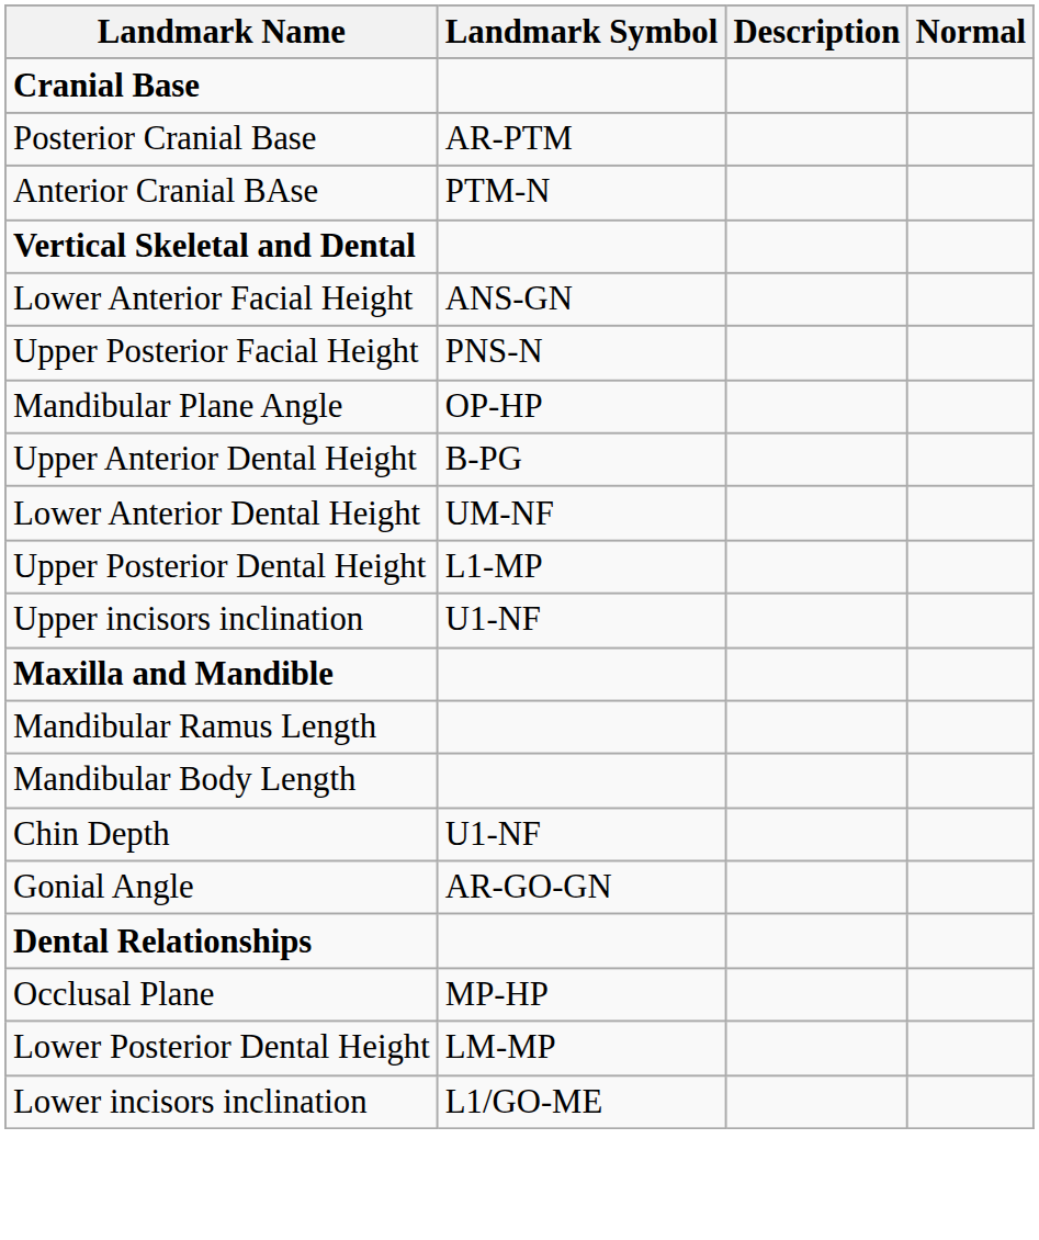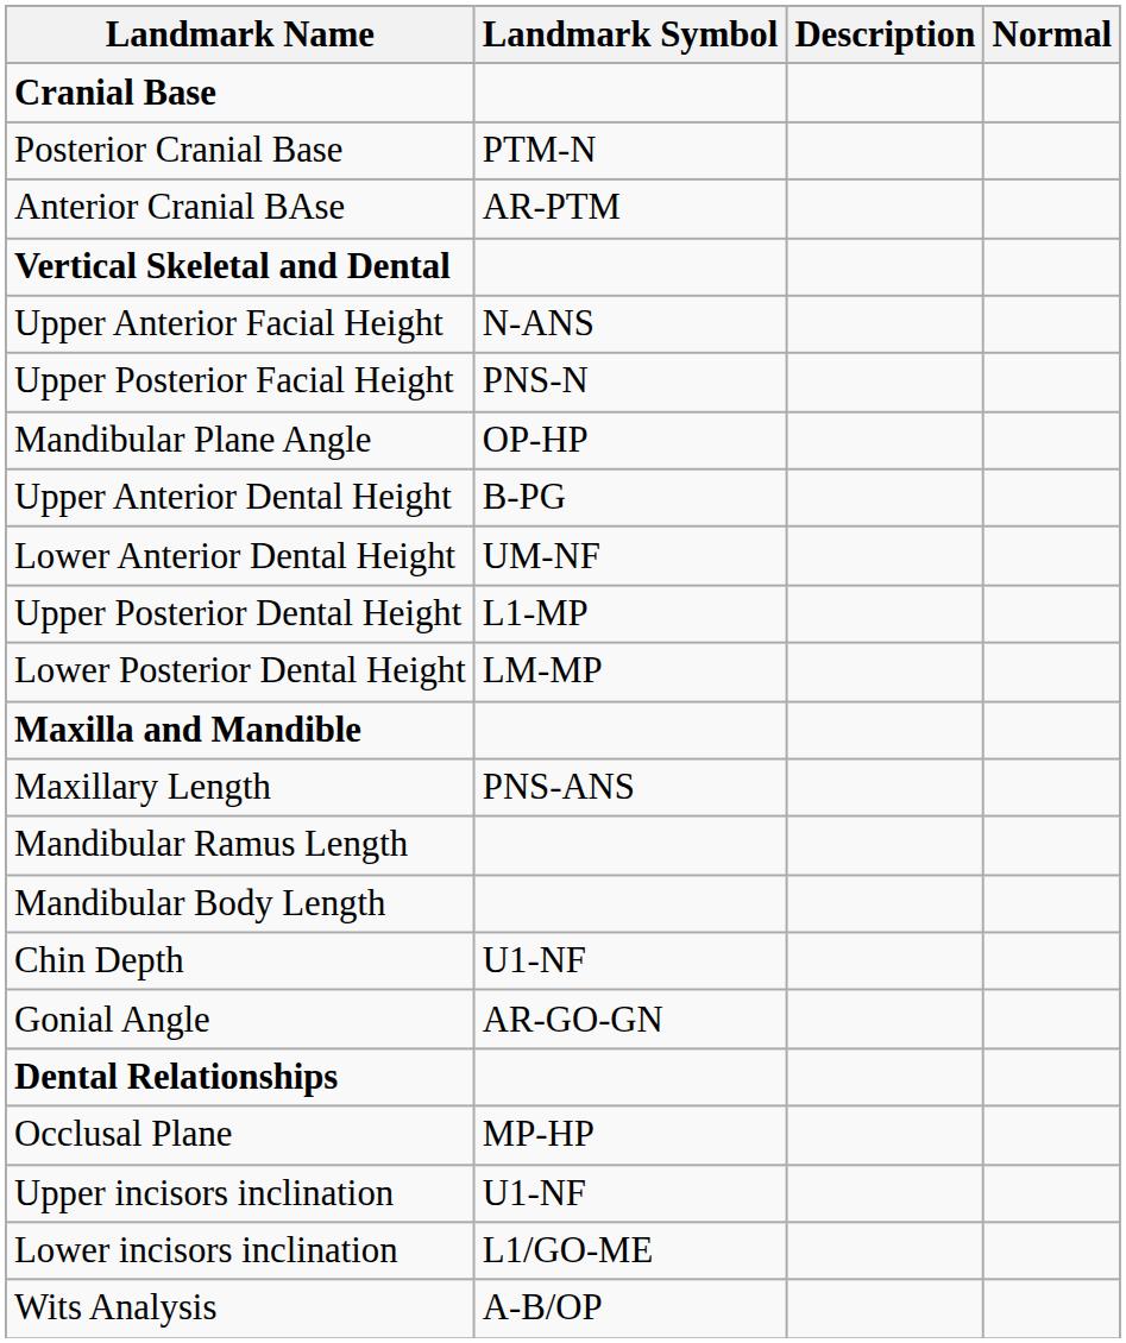 <table class="wikitable">
 <tr>
 <th>Landmark Name</th>
 <th>Landmark Symbol</th>
 <th>Description</th>
 <th>Normal</th>
 </tr>
 <tr>
 <td><strong>Cranial Base</strong></td>
 <td></td>
 <td></td>
 <td></td>
 </tr>
 <tr>
 <td>Posterior Cranial Base</td>
-<td>AR-PTM</td>
+<td>PTM-N</td>
 <td></td>
 <td></td>
 </tr>
 <tr>
 <td>Anterior Cranial BAse</td>
-<td>PTM-N</td>
+<td>AR-PTM</td>
 <td></td>
 <td></td>
 </tr>
 <tr>
 <td><strong>Vertical Skeletal and Dental</strong></td>
 <td></td>
 <td></td>
 <td></td>
 </tr>
 <tr>
-<td>Lower Anterior Facial Height</td>
-<td>ANS-GN</td>
+<td>Upper Anterior Facial Height</td>
+<td>N-ANS</td>
 <td></td>
 <td></td>
 </tr>
 <tr>
 <td>Upper Posterior Facial Height</td>
 <td>PNS-N</td>
 <td></td>
 <td></td>
 </tr>
 <tr>
 <td>Mandibular Plane Angle</td>
 <td>OP-HP</td>
 <td></td>
 <td></td>
 </tr>
 <tr>
 <td>Upper Anterior Dental Height</td>
 <td>B-PG</td>
 <td></td>
 <td></td>
 </tr>
 <tr>
 <td>Lower Anterior Dental Height</td>
 <td>UM-NF</td>
 <td></td>
 <td></td>
 </tr>
 <tr>
 <td>Upper Posterior Dental Height</td>
 <td>L1-MP</td>
 <td></td>
 <td></td>
 </tr>
 <tr>
-<td>Upper incisors inclination</td>
-<td>U1-NF</td>
+<td>Lower Posterior Dental Height</td>
+<td>LM-MP</td>
 <td></td>
 <td></td>
 </tr>
 <tr>
 <td><strong>Maxilla and Mandible</strong></td>
 <td></td>
+<td></td>
+<td></td>
+</tr>
+<tr>
+<td>Maxillary Length</td>
+<td>PNS-ANS</td>
 <td></td>
 <td></td>
 </tr>
 <tr>
 <td>Mandibular Ramus Length</td>
 <td></td>
 <td></td>
 <td></td>
 </tr>
 <tr>
 <td>Mandibular Body Length</td>
 <td></td>
 <td></td>
 <td></td>
 </tr>
 <tr>
 <td>Chin Depth</td>
 <td>U1-NF</td>
 <td></td>
 <td></td>
 </tr>
 <tr>
 <td>Gonial Angle</td>
 <td>AR-GO-GN</td>
 <td></td>
 <td></td>
 </tr>
 <tr>
 <td><strong>Dental Relationships</strong></td>
 <td></td>
 <td></td>
 <td></td>
 </tr>
 <tr>
 <td>Occlusal Plane</td>
 <td>MP-HP</td>
 <td></td>
 <td></td>
 </tr>
 <tr>
-<td>Lower Posterior Dental Height</td>
-<td>LM-MP</td>
+<td>Upper incisors inclination</td>
+<td>U1-NF</td>
 <td></td>
 <td></td>
 </tr>
 <tr>
 <td>Lower incisors inclination</td>
 <td>L1/GO-ME</td>
 <td></td>
 <td></td>
 </tr>
+<tr>
+<td>Wits Analysis</td>
+<td>A-B/OP</td>
+<td></td>
+<td></td>
+</tr>
 </table>
